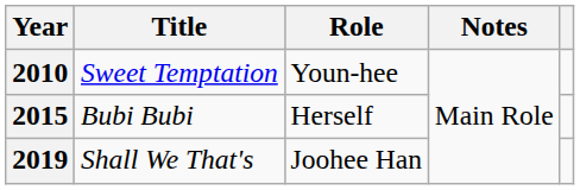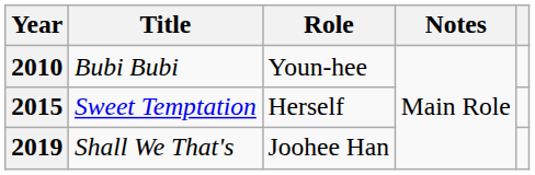 <table class="wikitable plainrowheaders">
 <tr>
 <th scope="col">Year</th>
 <th scope="col">Title</th>
 <th scope="col">Role</th>
 <th scope="col">Notes</th>
 <th scope="col" class="unsortable"></th>
 </tr>
 <tr>
 <th scope="row">2010</th>
-<td><em><a href='#'>Sweet Temptation</a></em></td>
+<td><em>Bubi Bubi</em></td>
 <td>Youn-hee</td>
 <td rowspan="3">Main Role</td>
 <td style="text-align:center"></td>
 </tr>
 <tr>
 <th scope="row">2015</th>
-<td><em>Bubi Bubi</em></td>
+<td><em><a href='#'>Sweet Temptation</a></em></td>
 <td>Herself</td>
 <td style="text-align:center"></td>
 </tr>
 <tr>
 <th scope="row">2019</th>
 <td><em>Shall We That's</em></td>
 <td>Joohee Han</td>
 <td style="text-align:center"></td>
 </tr>
 </table>
